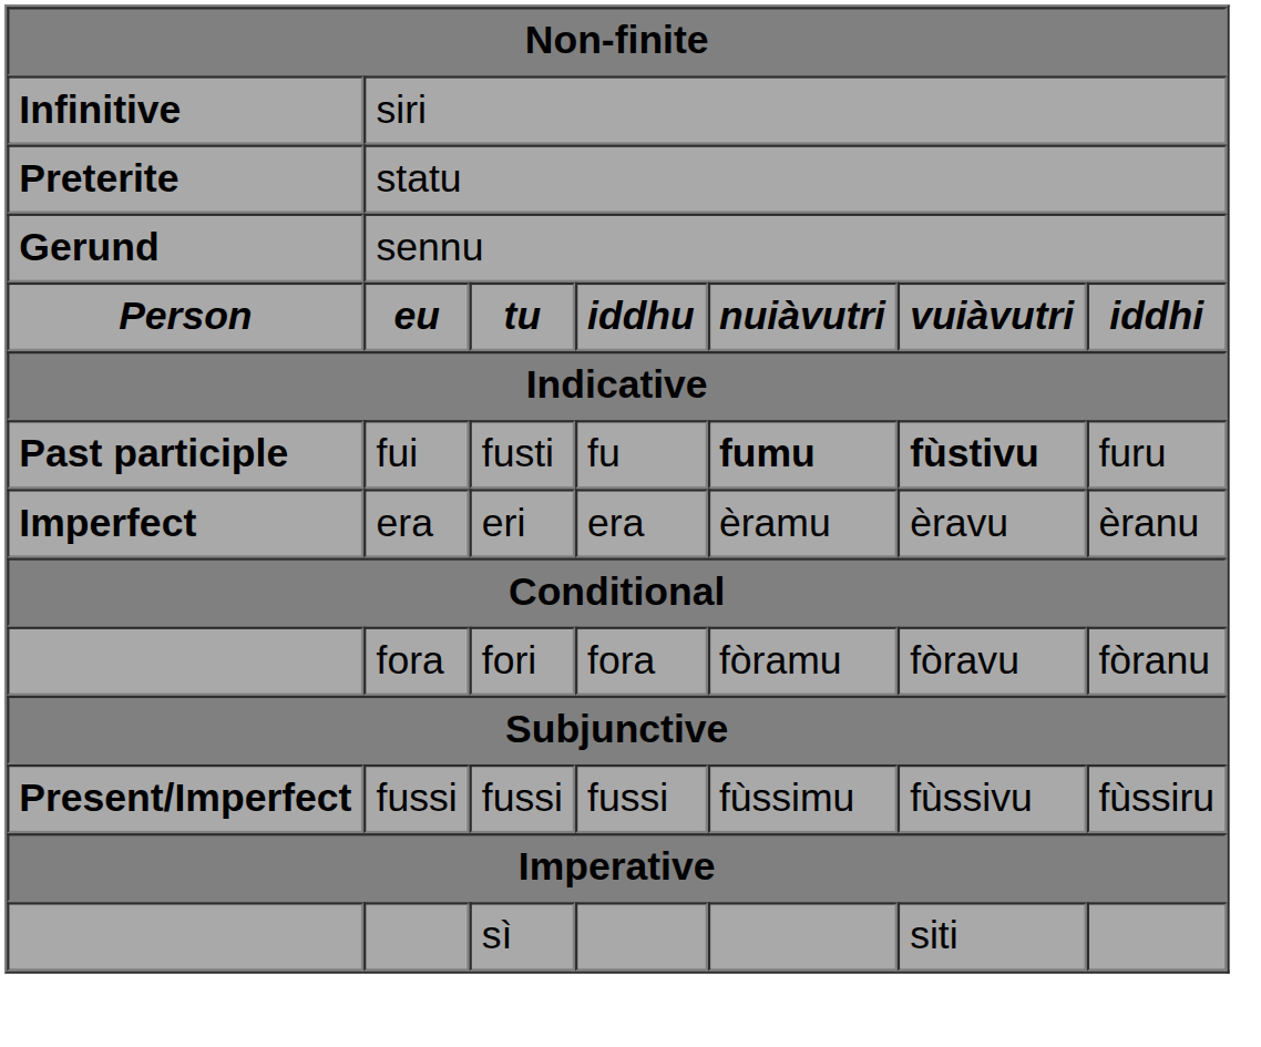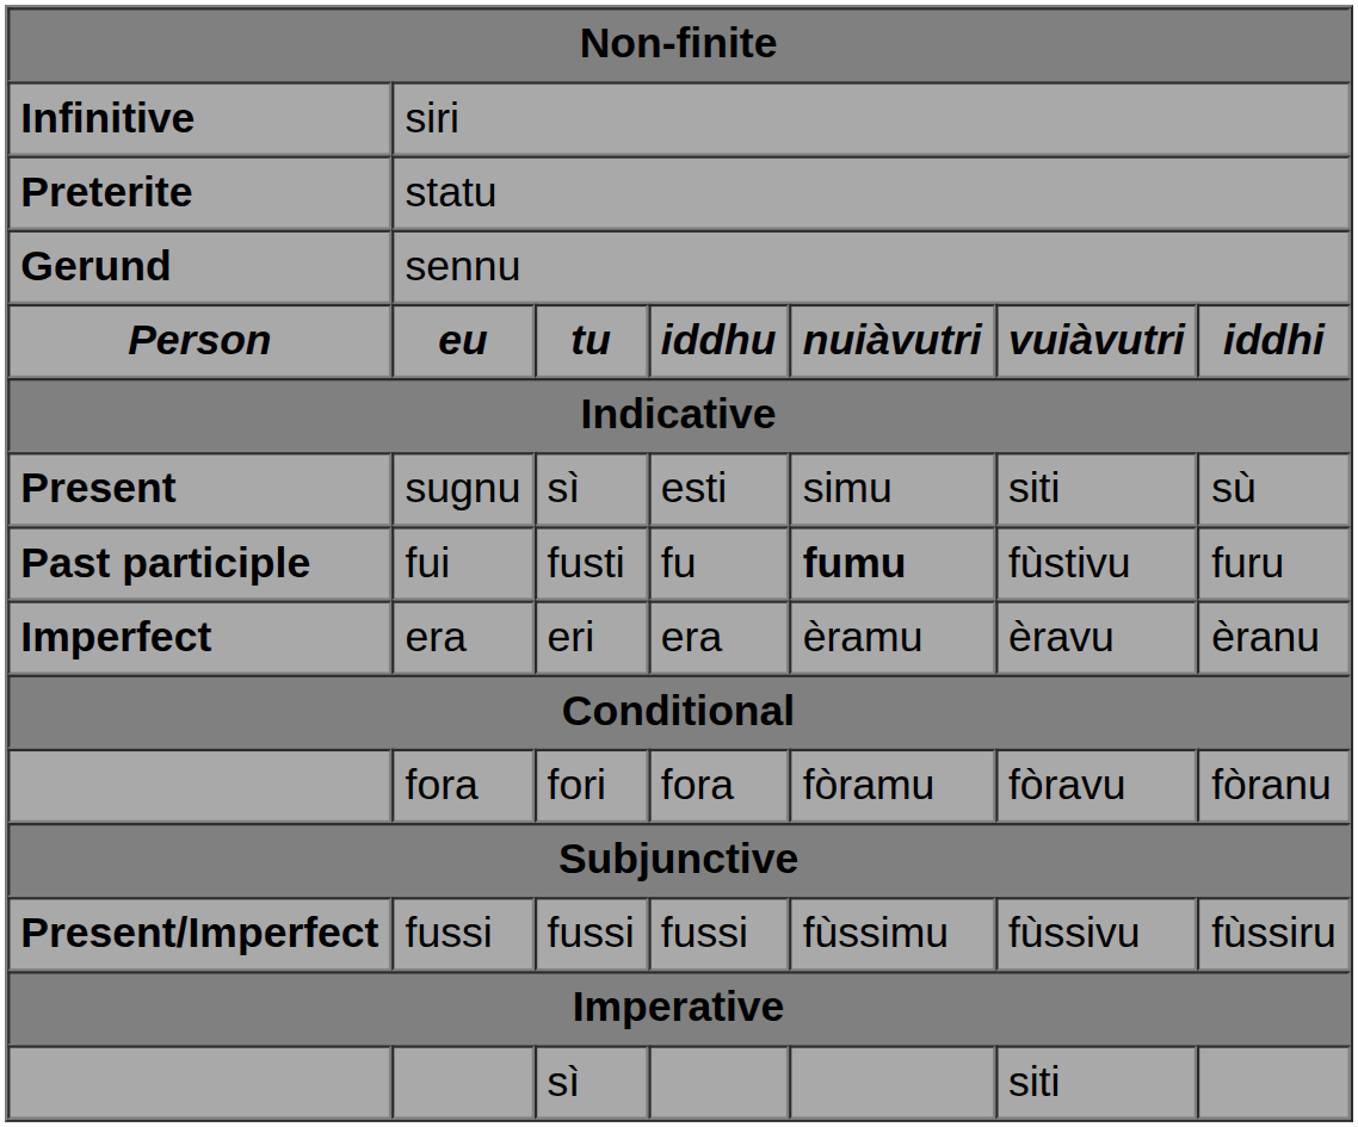 <table border="1" cellpadding="4" cellspacing="0" style="background-color: darkgray;" style="font-size: 90%">
 <tr>
 <th bgcolor="gray" colspan="7">Non-finite</th>
 </tr>
 <tr>
 <td><strong>Infinitive</strong></td>
 <td colspan="6">siri</td>
 </tr>
 <tr>
 <td><strong>Preterite</strong></td>
 <td colspan="6">statu</td>
 </tr>
 <tr>
 <td><strong>Gerund</strong></td>
 <td colspan="6">sennu</td>
 </tr>
 <tr>
 <th><em>Person</em></th>
 <th><em>eu</em></th>
 <th><em>tu</em></th>
 <th><em>iddhu</em></th>
 <th><em>nuiàvutri</em></th>
 <th><em>vuiàvutri</em></th>
 <th><em>iddhi</em></th>
 </tr>
 <tr>
 <th bgcolor="gray" colspan="7">Indicative</th>
 </tr>
 <tr>
+<td><strong>Present</strong></td>
+<td>sugnu</td>
+<td>sì</td>
+<td>esti</td>
+<td>simu</td>
+<td>siti</td>
+<td>sù</td>
+</tr>
+<tr>
 <td><strong>Past participle</strong></td>
 <td>fui</td>
 <td>fusti</td>
 <td>fu</td>
 <td><strong>fumu</strong></td>
-<td><strong>fùstivu</strong></td>
+<td>fùstivu</td>
 <td>furu</td>
 </tr>
 <tr>
 <td><strong>Imperfect</strong></td>
 <td>era</td>
 <td>eri</td>
 <td>era</td>
 <td>èramu</td>
 <td>èravu</td>
 <td>èranu</td>
 </tr>
 <tr>
 <th bgcolor="gray" colspan="7">Conditional</th>
 </tr>
 <tr>
 <td> </td>
 <td>fora</td>
 <td>fori</td>
 <td>fora</td>
 <td>fòramu</td>
 <td>fòravu</td>
 <td>fòranu</td>
 </tr>
 <tr>
 <th bgcolor="gray" colspan="7">Subjunctive</th>
 </tr>
 <tr>
 <td><strong>Present/Imperfect</strong></td>
 <td>fussi</td>
 <td>fussi</td>
 <td>fussi</td>
 <td>fùssimu</td>
 <td>fùssivu</td>
 <td>fùssiru</td>
 </tr>
 <tr>
 <th bgcolor="gray" colspan="7">Imperative</th>
 </tr>
 <tr>
 <td> </td>
 <td> </td>
 <td>sì</td>
 <td> </td>
 <td> </td>
 <td>siti</td>
 <td> </td>
 </tr>
 </table>
